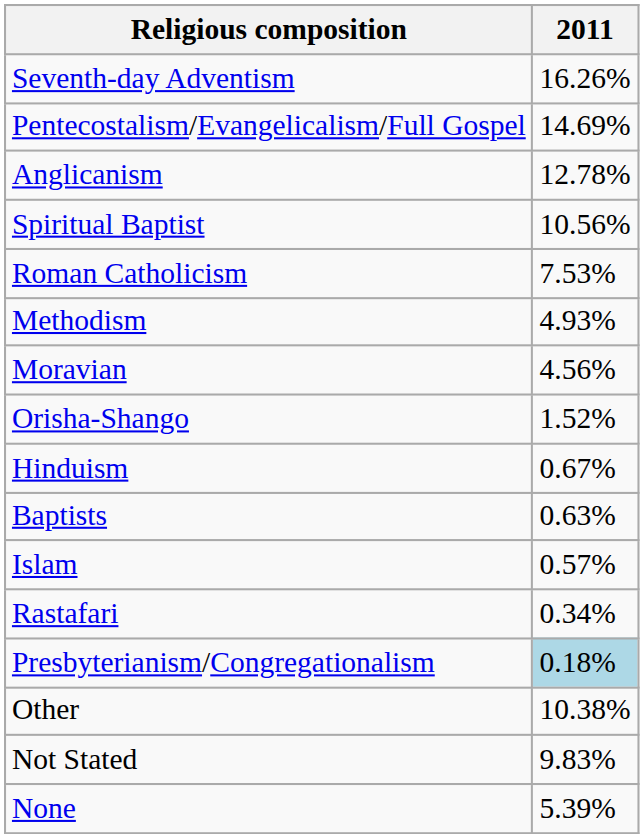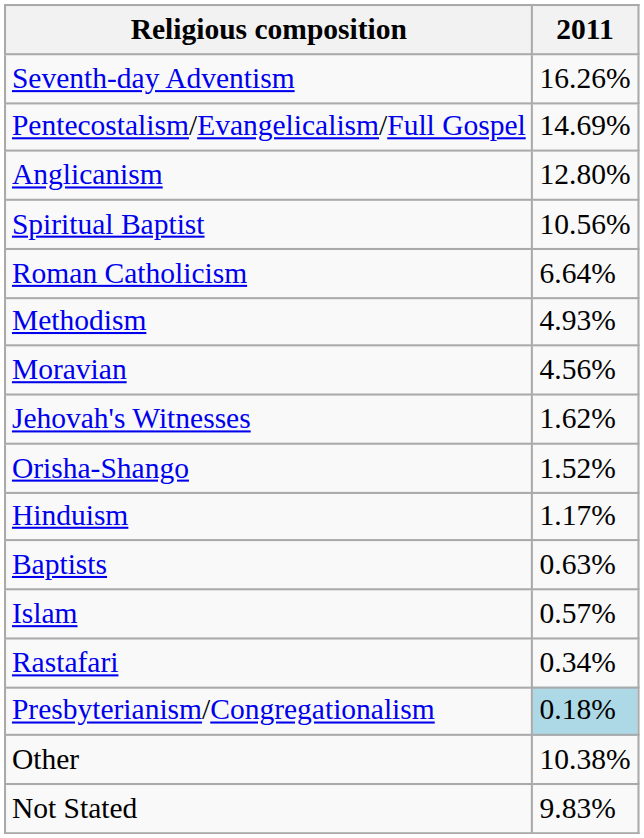 <table class="wikitable sortable collapsible" style="font-size: 90%;">
 <tr>
 <th>Religious composition</th>
 <th>2011</th>
 </tr>
 <tr>
 <td><a href='#'>Seventh-day Adventism</a></td>
 <td>16.26%</td>
 </tr>
 <tr>
 <td><a href='#'>Pentecostalism</a>/<a href='#'>Evangelicalism</a>/<a href='#'>Full Gospel</a></td>
 <td>14.69%</td>
 </tr>
 <tr>
 <td><a href='#'>Anglicanism</a></td>
-<td>12.78%</td>
+<td>12.80%</td>
 </tr>
 <tr>
 <td><a href='#'>Spiritual Baptist</a></td>
 <td>10.56%</td>
 </tr>
 <tr>
 <td><a href='#'>Roman Catholicism</a></td>
-<td>7.53%</td>
+<td>6.64%</td>
 </tr>
 <tr>
 <td><a href='#'>Methodism</a></td>
 <td>4.93%</td>
 </tr>
 <tr>
 <td><a href='#'>Moravian</a></td>
 <td>4.56%</td>
 </tr>
 <tr>
+<td><a href='#'>Jehovah's Witnesses</a></td>
+<td>1.62%</td>
+</tr>
+<tr>
 <td><a href='#'>Orisha-Shango</a></td>
 <td>1.52%</td>
 </tr>
 <tr>
 <td><a href='#'>Hinduism</a></td>
-<td>0.67%</td>
+<td>1.17%</td>
 </tr>
 <tr>
 <td><a href='#'>Baptists</a></td>
 <td>0.63%</td>
 </tr>
 <tr>
 <td><a href='#'>Islam</a></td>
 <td>0.57%</td>
 </tr>
 <tr>
 <td><a href='#'>Rastafari</a></td>
 <td>0.34%</td>
 </tr>
 <tr>
 <td><a href='#'>Presbyterianism</a>/<a href='#'>Congregationalism</a></td>
 <td style="background: lightblue;">0.18%</td>
 </tr>
 <tr>
 <td>Other</td>
 <td>10.38%</td>
 </tr>
 <tr>
 <td>Not Stated</td>
 <td>9.83%</td>
 </tr>
-<tr>
-<td><a href='#'>None</a></td>
-<td>5.39%</td>
-</tr>
 </table>
